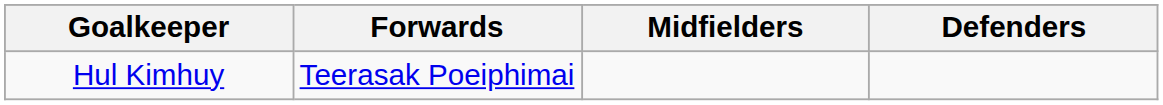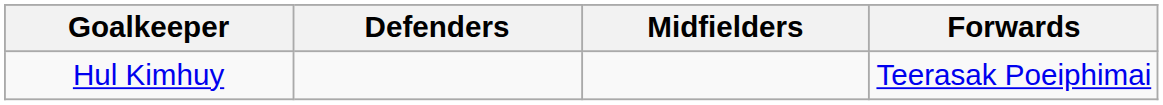 <table class="wikitable" style="margin:auto;text-align:center">
 <tr>
 <th style="width:25%;">Goalkeeper</th>
+<th style="width:25%;">Defenders</th>
+<th style="width:25%;">Midfielders</th>
 <th style="width:25%;">Forwards</th>
-<th style="width:25%;">Midfielders</th>
-<th style="width:25%;">Defenders</th>
 </tr>
 <tr style="vertical-align:top;">
 <td> <a href='#'>Hul Kimhuy</a></td>
-<td> <a href='#'>Teerasak Poeiphimai</a></td>
 <td></td>
 <td></td>
+<td> <a href='#'>Teerasak Poeiphimai</a></td>
 </tr>
 </table>
